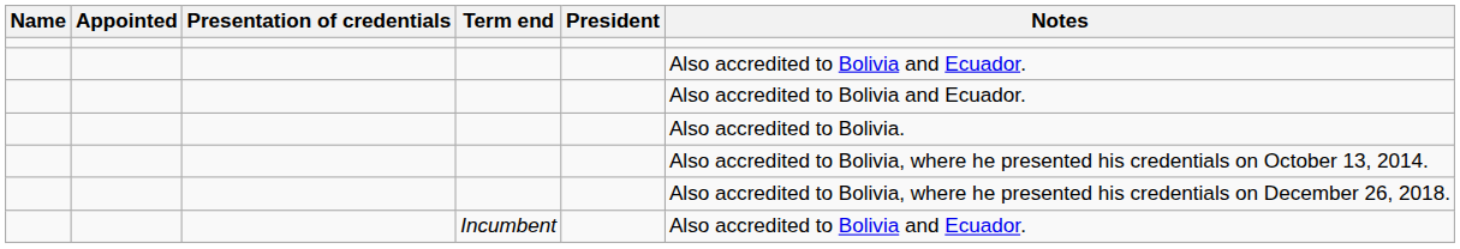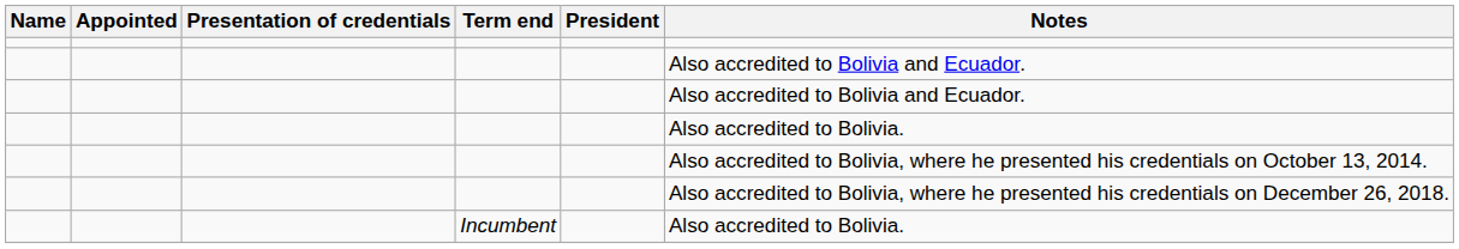 <table class=wikitable>
 <tr>
 <th>Name</th>
 <th>Appointed</th>
 <th>Presentation of credentials</th>
 <th>Term end</th>
 <th>President</th>
 <th class="unsortable">Notes</th>
 </tr>
 <tr>
 <td></td>
 <td></td>
 <td></td>
 <td></td>
 <td></td>
 <td></td>
 </tr>
 <tr>
 <td></td>
 <td></td>
 <td></td>
 <td></td>
 <td></td>
 <td>Also accredited to <a href='#'>Bolivia</a> and <a href='#'>Ecuador</a>.</td>
 </tr>
 <tr>
 <td></td>
 <td></td>
 <td></td>
 <td></td>
 <td></td>
 <td>Also accredited to Bolivia and Ecuador.</td>
 </tr>
 <tr>
 <td></td>
 <td></td>
 <td></td>
 <td></td>
 <td></td>
 <td>Also accredited to Bolivia.</td>
 </tr>
 <tr>
 <td></td>
 <td></td>
 <td></td>
 <td></td>
 <td></td>
 <td>Also accredited to Bolivia, where he presented his credentials on October 13, 2014.</td>
 </tr>
 <tr>
 <td></td>
 <td></td>
 <td></td>
 <td></td>
 <td></td>
 <td>Also accredited to Bolivia, where he presented his credentials on December 26, 2018.</td>
 </tr>
 <tr>
 <td></td>
 <td></td>
 <td></td>
 <td><em>Incumbent</em></td>
 <td></td>
-<td>Also accredited to <a href='#'>Bolivia</a> and <a href='#'>Ecuador</a>.</td>
+<td>Also accredited to Bolivia.</td>
 </tr>
 <tr>
 </tr>
 </table>
